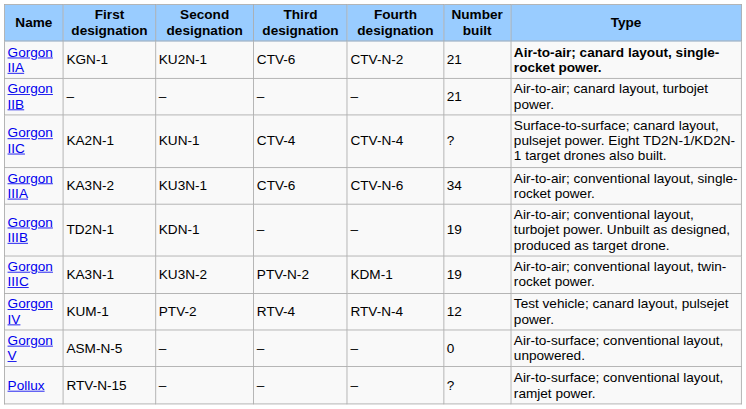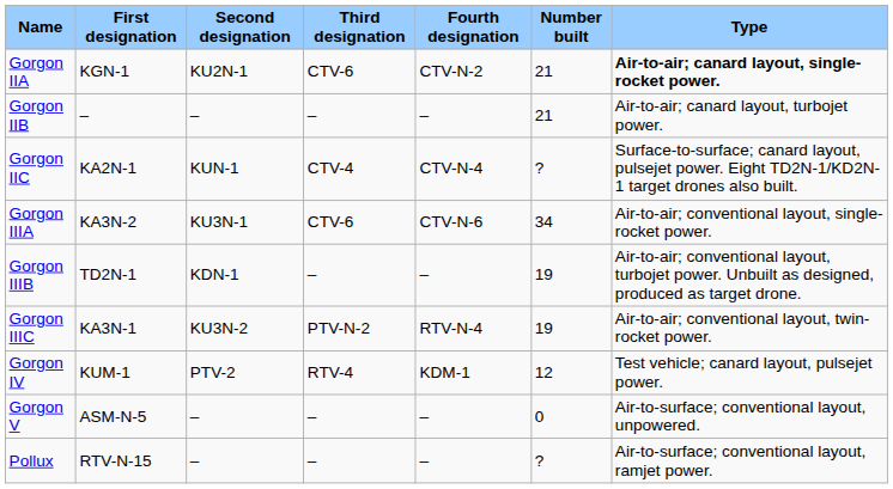 <table class="wikitable sortable">
 <tr>
 <th scope=col style="background-color:#9cf;">Name</th>
 <th scope=col style="background-color:#9cf;">First designation</th>
 <th scope=col style="background-color:#9cf;">Second designation</th>
 <th scope=col style="background-color:#9cf;">Third designation</th>
 <th scope=col style="background-color:#9cf;">Fourth designation</th>
 <th scope=col style="background-color:#9cf;">Number built</th>
 <th scope=col class=unsortable style="background-color:#9cf;">Type</th>
 </tr>
 <tr>
 <td><a href='#'>Gorgon IIA</a></td>
 <td>KGN-1</td>
 <td>KU2N-1</td>
 <td>CTV-6</td>
 <td>CTV-N-2</td>
 <td>21</td>
 <td><strong>Air-to-air; canard layout, single-rocket power.</strong></td>
 </tr>
 <tr>
 <td><a href='#'>Gorgon IIB</a></td>
 <td>–</td>
 <td>–</td>
 <td>–</td>
 <td>–</td>
 <td>21</td>
 <td>Air-to-air; canard layout, turbojet power.</td>
 </tr>
 <tr>
 <td><a href='#'>Gorgon IIC</a></td>
 <td>KA2N-1</td>
 <td>KUN-1</td>
 <td>CTV-4</td>
 <td>CTV-N-4</td>
 <td>?</td>
 <td>Surface-to-surface; canard layout, pulsejet power. Eight TD2N-1/KD2N-1 target drones also built.</td>
 </tr>
 <tr>
 <td><a href='#'>Gorgon IIIA</a></td>
 <td>KA3N-2</td>
 <td>KU3N-1</td>
 <td>CTV-6</td>
 <td>CTV-N-6</td>
 <td>34</td>
 <td>Air-to-air; conventional layout, single-rocket power.</td>
 </tr>
 <tr>
 <td><a href='#'>Gorgon IIIB</a></td>
 <td>TD2N-1</td>
 <td>KDN-1</td>
 <td>–</td>
 <td>–</td>
 <td>19</td>
 <td>Air-to-air; conventional layout, turbojet power. Unbuilt as designed, produced as target drone.</td>
 </tr>
 <tr>
 <td><a href='#'>Gorgon IIIC</a></td>
 <td>KA3N-1</td>
 <td>KU3N-2</td>
 <td>PTV-N-2</td>
-<td>KDM-1</td>
+<td>RTV-N-4</td>
 <td>19</td>
 <td>Air-to-air; conventional layout, twin-rocket power.</td>
 </tr>
 <tr>
 <td><a href='#'>Gorgon IV</a></td>
 <td>KUM-1</td>
 <td>PTV-2</td>
 <td>RTV-4</td>
-<td>RTV-N-4</td>
+<td>KDM-1</td>
 <td>12</td>
 <td>Test vehicle; canard layout, pulsejet power.</td>
 </tr>
 <tr>
 <td><a href='#'>Gorgon V</a></td>
 <td>ASM-N-5</td>
 <td>–</td>
 <td>–</td>
 <td>–</td>
 <td>0</td>
 <td>Air-to-surface; conventional layout, unpowered.</td>
 </tr>
 <tr>
 <td><a href='#'>Pollux</a></td>
 <td>RTV-N-15</td>
 <td>–</td>
 <td>–</td>
 <td>–</td>
 <td>?</td>
 <td>Air-to-surface; conventional layout, ramjet power.</td>
 </tr>
 </table>
